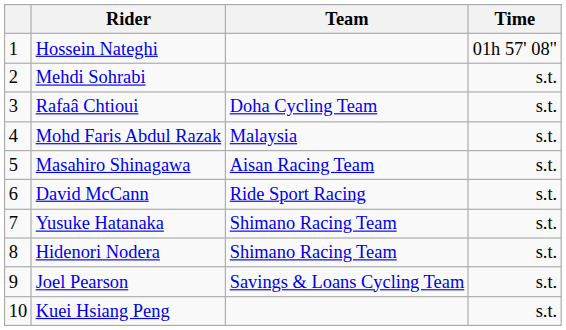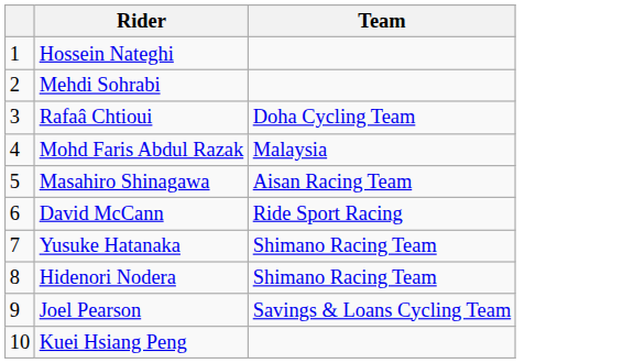 <table class=wikitable>
 <tr>
 <th></th>
 <th>Rider</th>
 <th>Team</th>
-<th>Time</th>
 </tr>
 <tr>
 <td>1</td>
 <td> <a href='#'>Hossein Nateghi</a></td>
 <td></td>
-<td align=right>01h 57' 08"</td>
 </tr>
 <tr>
 <td>2</td>
 <td> <a href='#'>Mehdi Sohrabi</a></td>
 <td></td>
-<td align=right>s.t.</td>
 </tr>
 <tr>
 <td>3</td>
 <td> <a href='#'>Rafaâ Chtioui</a></td>
 <td><a href='#'>Doha Cycling Team</a></td>
-<td align=right>s.t.</td>
 </tr>
 <tr>
 <td>4</td>
 <td> <a href='#'>Mohd Faris Abdul Razak</a></td>
 <td><a href='#'>Malaysia</a></td>
-<td align=right>s.t.</td>
 </tr>
 <tr>
 <td>5</td>
 <td> <a href='#'>Masahiro Shinagawa</a></td>
 <td><a href='#'>Aisan Racing Team</a></td>
-<td align=right>s.t.</td>
 </tr>
 <tr>
 <td>6</td>
 <td> <a href='#'>David McCann</a></td>
 <td><a href='#'>Ride Sport Racing</a></td>
-<td align=right>s.t.</td>
 </tr>
 <tr>
 <td>7</td>
 <td> <a href='#'>Yusuke Hatanaka</a></td>
 <td><a href='#'>Shimano Racing Team</a></td>
-<td align=right>s.t.</td>
 </tr>
 <tr>
 <td>8</td>
 <td> <a href='#'>Hidenori Nodera</a></td>
 <td><a href='#'>Shimano Racing Team</a></td>
-<td align=right>s.t.</td>
 </tr>
 <tr>
 <td>9</td>
 <td> <a href='#'>Joel Pearson</a></td>
 <td><a href='#'>Savings & Loans Cycling Team</a></td>
-<td align=right>s.t.</td>
 </tr>
 <tr>
 <td>10</td>
 <td> <a href='#'>Kuei Hsiang Peng</a></td>
 <td></td>
-<td align=right>s.t.</td>
 </tr>
 </table>
